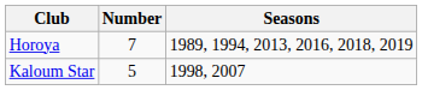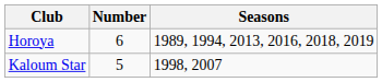 <table class="wikitable sortable">
 <tr>
 <th>Club</th>
 <th>Number</th>
 <th>Seasons</th>
 </tr>
 <tr>
 <td><a href='#'>Horoya</a></td>
-<td style="text-align:center">7</td>
+<td style="text-align:center">6</td>
 <td>1989, 1994, 2013, 2016, 2018, 2019</td>
 </tr>
 <tr>
 <td><a href='#'>Kaloum Star</a></td>
 <td style="text-align:center">5</td>
 <td>1998, 2007</td>
 </tr>
 </table>
